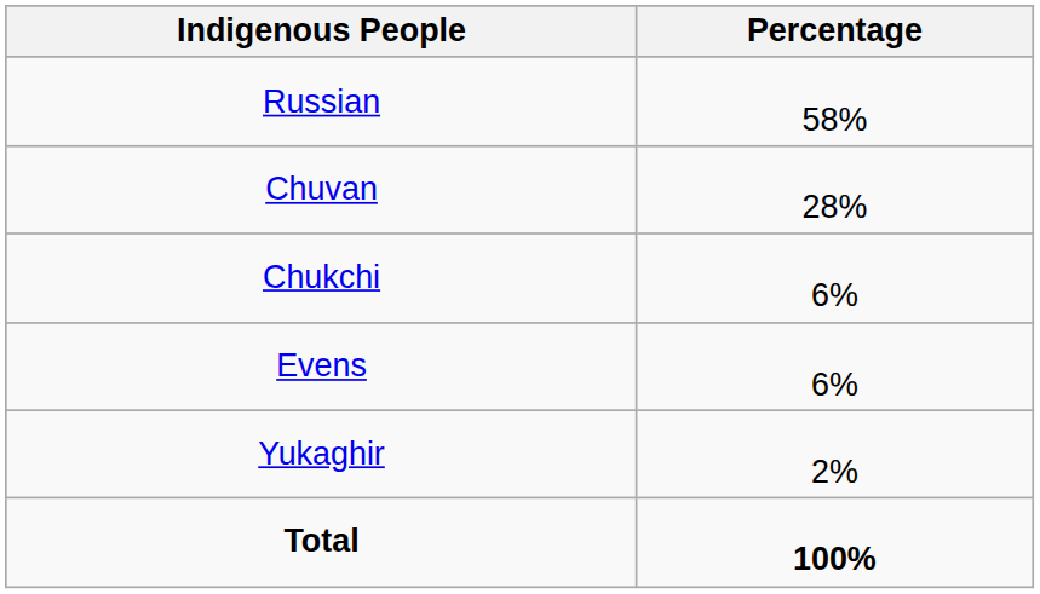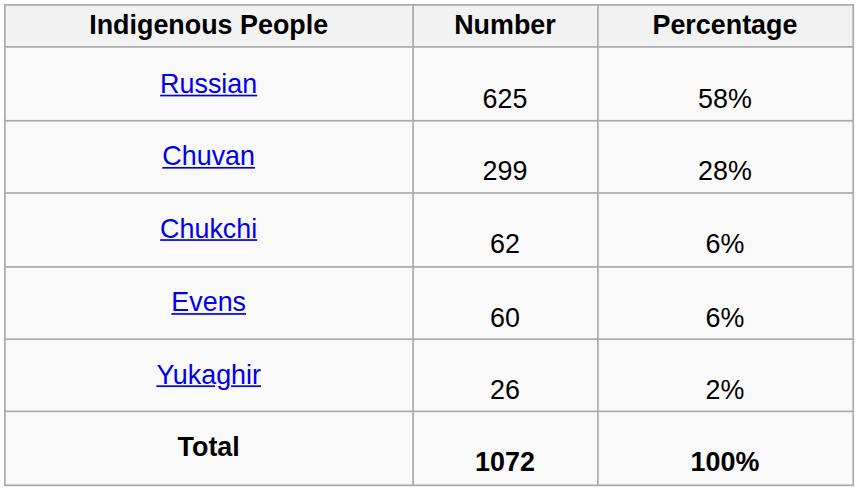 <table class="wikitable" style="width:40%" align="center">
 <tr bgcolor="#CCCCFF" align="center">
 <th>Indigenous People</th>
+<th>Number</th>
 <th>Percentage</th>
 </tr>
 <tr style="text-align:center;">
 <td><a href='#'>Russian</a><br></td>
+<td><br>625</td>
 <td><br>58%</td>
 </tr>
 <tr style="text-align:center;">
 <td><a href='#'>Chuvan</a><br></td>
+<td><br>299</td>
 <td><br>28%</td>
 </tr>
 <tr style="text-align:center;">
 <td><a href='#'>Chukchi</a></td>
+<td><br>62</td>
 <td><br>6%</td>
 </tr>
 <tr style="text-align:center;">
 <td><a href='#'>Evens</a></td>
+<td><br>60</td>
 <td><br>6%</td>
 </tr>
 <tr style="text-align:center;">
 <td><a href='#'>Yukaghir</a></td>
+<td><br>26</td>
 <td><br>2%</td>
 </tr>
 <tr style="text-align:center;">
 <td><strong>Total</strong></td>
+<td><br><strong>1072</strong></td>
 <td><br><strong>100%</strong></td>
 </tr>
 </table>
